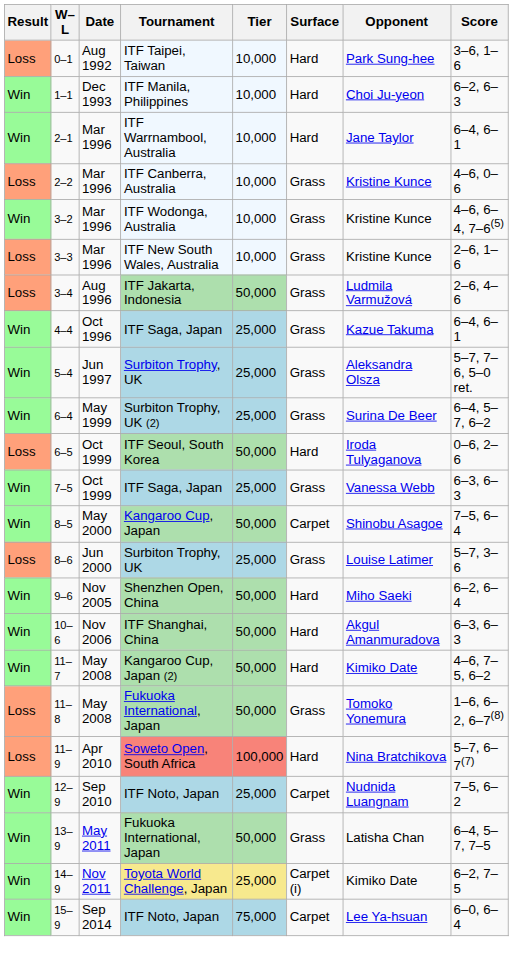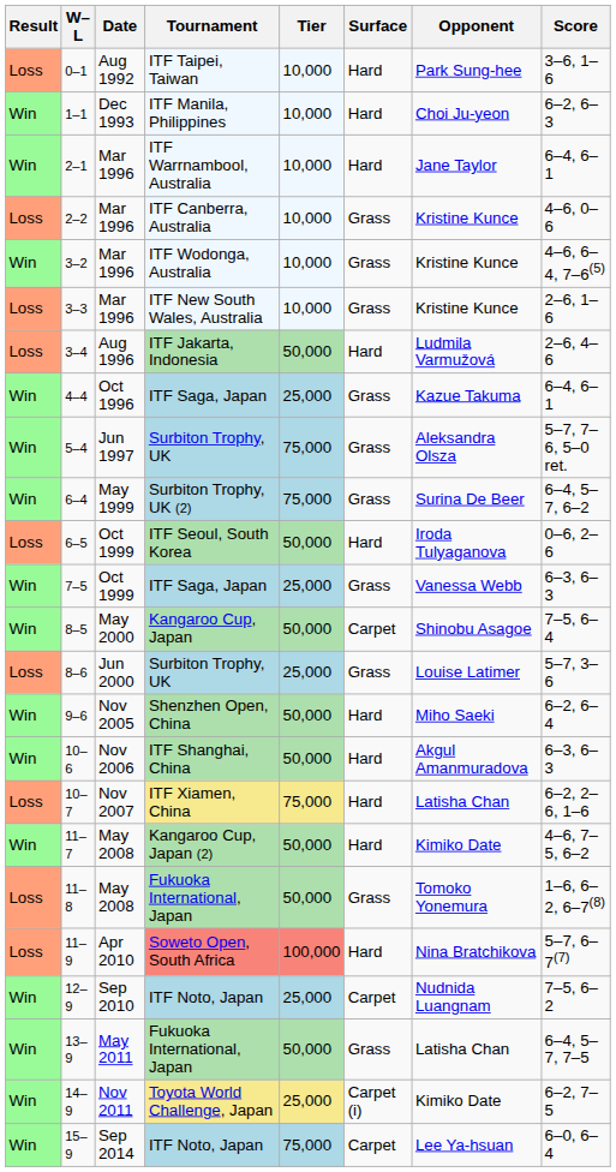 <table class="wikitable sortable">
 <tr>
 <th>Result</th>
 <th class="unsortable">W–L</th>
 <th>Date</th>
 <th>Tournament</th>
 <th>Tier</th>
 <th>Surface</th>
 <th>Opponent</th>
 <th class="unsortable">Score</th>
 </tr>
 <tr>
 <td bgcolor="FFA07A">Loss</td>
 <td><small>0–1</small></td>
 <td>Aug 1992</td>
 <td style="background:#f0f8ff;">ITF Taipei, Taiwan</td>
 <td style="background:#f0f8ff;">10,000</td>
 <td>Hard</td>
 <td> <a href='#'>Park Sung-hee</a></td>
 <td>3–6, 1–6</td>
 </tr>
 <tr>
 <td style="background:#98fb98;">Win</td>
 <td><small>1–1</small></td>
 <td>Dec 1993</td>
 <td style="background:#f0f8ff;">ITF Manila, Philippines</td>
 <td style="background:#f0f8ff;">10,000</td>
 <td>Hard</td>
 <td> <a href='#'>Choi Ju-yeon</a></td>
 <td>6–2, 6–3</td>
 </tr>
 <tr>
 <td style="background:#98fb98;">Win</td>
 <td><small>2–1</small></td>
 <td>Mar 1996</td>
 <td style="background:#f0f8ff;">ITF Warrnambool, Australia</td>
 <td style="background:#f0f8ff;">10,000</td>
 <td>Hard</td>
 <td> <a href='#'>Jane Taylor</a></td>
 <td>6–4, 6–1</td>
 </tr>
 <tr>
 <td bgcolor="FFA07A">Loss</td>
 <td><small>2–2</small></td>
 <td>Mar 1996</td>
 <td style="background:#f0f8ff;">ITF Canberra, Australia</td>
 <td style="background:#f0f8ff;">10,000</td>
 <td>Grass</td>
 <td> <a href='#'>Kristine Kunce</a></td>
 <td>4–6, 0–6</td>
 </tr>
 <tr>
 <td style="background:#98fb98;">Win</td>
 <td><small>3–2</small></td>
 <td>Mar 1996</td>
 <td style="background:#f0f8ff;">ITF Wodonga, Australia</td>
 <td style="background:#f0f8ff;">10,000</td>
 <td>Grass</td>
 <td> Kristine Kunce</td>
 <td>4–6, 6–4, 7–6<sup>(5)</sup></td>
 </tr>
 <tr>
 <td bgcolor="FFA07A">Loss</td>
 <td><small>3–3</small></td>
 <td>Mar 1996</td>
 <td style="background:#f0f8ff;">ITF New South Wales, Australia</td>
 <td style="background:#f0f8ff;">10,000</td>
 <td>Grass</td>
 <td> Kristine Kunce</td>
 <td>2–6, 1–6</td>
 </tr>
 <tr>
 <td bgcolor="FFA07A">Loss</td>
 <td><small>3–4</small></td>
 <td>Aug 1996</td>
 <td style="background:#addfad;">ITF Jakarta, Indonesia</td>
 <td style="background:#addfad;">50,000</td>
-<td>Grass</td>
+<td>Hard</td>
 <td> <a href='#'>Ludmila Varmužová</a></td>
 <td>2–6, 4–6</td>
 </tr>
 <tr>
 <td style="background:#98fb98;">Win</td>
 <td><small>4–4</small></td>
 <td>Oct 1996</td>
 <td style="background:lightblue;">ITF Saga, Japan</td>
 <td style="background:lightblue;">25,000</td>
 <td>Grass</td>
 <td> <a href='#'>Kazue Takuma</a></td>
 <td>6–4, 6–1</td>
 </tr>
 <tr>
 <td style="background:#98fb98;">Win</td>
 <td><small>5–4</small></td>
 <td>Jun 1997</td>
 <td style="background:lightblue;"><a href='#'>Surbiton Trophy</a>, UK</td>
-<td style="background:lightblue;">25,000</td>
+<td style="background:lightblue;">75,000</td>
 <td>Grass</td>
 <td> <a href='#'>Aleksandra Olsza</a></td>
 <td>5–7, 7–6, 5–0 ret.</td>
 </tr>
 <tr>
 <td style="background:#98fb98;">Win</td>
 <td><small>6–4</small></td>
 <td>May 1999</td>
 <td style="background:lightblue;">Surbiton Trophy, UK <small>(2)</small></td>
-<td style="background:lightblue;">25,000</td>
+<td style="background:lightblue;">75,000</td>
 <td>Grass</td>
 <td> <a href='#'>Surina De Beer</a></td>
 <td>6–4, 5–7, 6–2</td>
 </tr>
 <tr>
 <td bgcolor="FFA07A">Loss</td>
 <td><small>6–5</small></td>
 <td>Oct 1999</td>
 <td style="background:#addfad;">ITF Seoul, South Korea</td>
 <td style="background:#addfad;">50,000</td>
 <td>Hard</td>
 <td> <a href='#'>Iroda Tulyaganova</a></td>
 <td>0–6, 2–6</td>
 </tr>
 <tr>
 <td style="background:#98fb98;">Win</td>
 <td><small>7–5</small></td>
 <td>Oct 1999</td>
 <td style="background:lightblue;">ITF Saga, Japan</td>
 <td style="background:lightblue;">25,000</td>
 <td>Grass</td>
 <td> <a href='#'>Vanessa Webb</a></td>
 <td>6–3, 6–3</td>
 </tr>
 <tr>
 <td style="background:#98fb98;">Win</td>
 <td><small>8–5</small></td>
 <td>May 2000</td>
 <td style="background:#addfad;"><a href='#'>Kangaroo Cup</a>, Japan</td>
 <td style="background:#addfad;">50,000</td>
 <td>Carpet</td>
 <td> <a href='#'>Shinobu Asagoe</a></td>
 <td>7–5, 6–4</td>
 </tr>
 <tr>
 <td bgcolor="FFA07A">Loss</td>
 <td><small>8–6</small></td>
 <td>Jun 2000</td>
 <td style="background:lightblue;">Surbiton Trophy, UK</td>
 <td style="background:lightblue;">25,000</td>
 <td>Grass</td>
 <td> <a href='#'>Louise Latimer</a></td>
 <td>5–7, 3–6</td>
 </tr>
 <tr>
 <td style="background:#98fb98;">Win</td>
 <td><small>9–6</small></td>
 <td>Nov 2005</td>
 <td style="background:#addfad;">Shenzhen Open, China</td>
 <td style="background:#addfad;">50,000</td>
 <td>Hard</td>
 <td> <a href='#'>Miho Saeki</a></td>
 <td>6–2, 6–4</td>
 </tr>
 <tr>
 <td style="background:#98fb98;">Win</td>
 <td><small>10–6</small></td>
 <td>Nov 2006</td>
 <td style="background:#addfad;">ITF Shanghai, China</td>
 <td style="background:#addfad;">50,000</td>
 <td>Hard</td>
 <td> <a href='#'>Akgul Amanmuradova</a></td>
 <td>6–3, 6–3</td>
+</tr>
+<tr>
+<td bgcolor="FFA07A">Loss</td>
+<td><small>10–7</small></td>
+<td>Nov 2007</td>
+<td style="background:#f7e98e;">ITF Xiamen, China</td>
+<td style="background:#f7e98e;">75,000</td>
+<td>Hard</td>
+<td> <a href='#'>Latisha Chan</a></td>
+<td>6–2, 2–6, 1–6</td>
 </tr>
 <tr>
 <td style="background:#98fb98;">Win</td>
 <td><small>11–7</small></td>
 <td>May 2008</td>
 <td style="background:#addfad;">Kangaroo Cup, Japan <small>(2)</small></td>
 <td style="background:#addfad;">50,000</td>
 <td>Hard</td>
 <td> <a href='#'>Kimiko Date</a></td>
 <td>4–6, 7–5, 6–2</td>
 </tr>
 <tr>
 <td bgcolor=#FFA07A>Loss</td>
 <td><small>11–8</small></td>
 <td>May 2008</td>
 <td style="background:#addfad;"><a href='#'>Fukuoka International</a>, Japan</td>
 <td style="background:#addfad;">50,000</td>
 <td>Grass</td>
 <td> <a href='#'>Tomoko Yonemura</a></td>
 <td>1–6, 6–2, 6–7<sup>(8)</sup></td>
 </tr>
 <tr>
 <td bgcolor=#FFA07A>Loss</td>
 <td><small>11–9</small></td>
 <td>Apr 2010</td>
 <td style="background:#f88379;"><a href='#'>Soweto Open</a>, South Africa</td>
 <td style="background:#f88379;">100,000</td>
 <td>Hard</td>
 <td> <a href='#'>Nina Bratchikova</a></td>
 <td>5–7, 6–7<sup>(7)</sup></td>
 </tr>
 <tr>
 <td style="background:#98fb98;">Win</td>
 <td><small>12–9</small></td>
 <td>Sep 2010</td>
 <td style="background:lightblue;">ITF Noto, Japan</td>
 <td style="background:lightblue;">25,000</td>
 <td>Carpet</td>
 <td> <a href='#'>Nudnida Luangnam</a></td>
 <td>7–5, 6–2</td>
 </tr>
 <tr>
 <td style="background:#98fb98;">Win</td>
 <td><small>13–9</small></td>
 <td><a href='#'>May 2011</a></td>
 <td style="background:#addfad;">Fukuoka International, Japan</td>
 <td style="background:#addfad;">50,000</td>
 <td>Grass</td>
 <td> Latisha Chan</td>
 <td>6–4, 5–7, 7–5</td>
 </tr>
 <tr>
 <td style="background:#98fb98;">Win</td>
 <td><small>14–9</small></td>
 <td><a href='#'>Nov 2011</a></td>
 <td style="background:#f7e98e;"><a href='#'>Toyota World Challenge</a>, Japan</td>
 <td style="background:#f7e98e;">25,000</td>
 <td>Carpet (i)</td>
 <td> Kimiko Date</td>
 <td>6–2, 7–5</td>
 </tr>
 <tr>
 <td style="background:#98fb98;">Win</td>
 <td><small>15–9</small></td>
 <td>Sep 2014</td>
 <td style="background:lightblue;">ITF Noto, Japan</td>
 <td style="background:lightblue;">75,000</td>
 <td>Carpet</td>
 <td> <a href='#'>Lee Ya-hsuan</a></td>
 <td>6–0, 6–4</td>
 </tr>
 </table>
